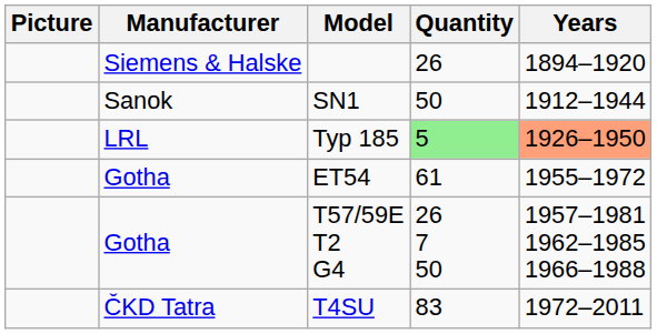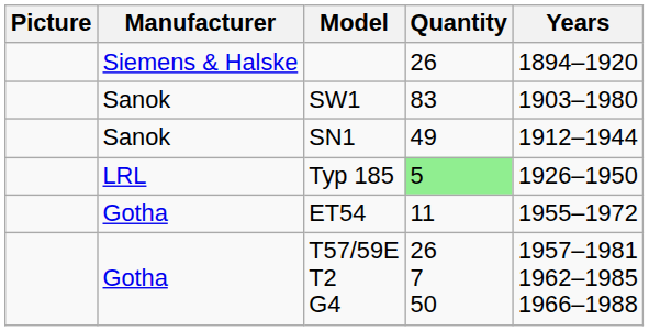 <table class="wikitable sortable">
 <tr>
 <th>Picture</th>
 <th>Manufacturer</th>
 <th>Model</th>
 <th>Quantity</th>
 <th>Years</th>
 </tr>
 <tr>
 <td></td>
 <td> <a href='#'>Siemens & Halske</a></td>
 <td></td>
 <td>26</td>
 <td>1894–1920</td>
 </tr>
 <tr>
 <td></td>
 <td> Sanok</td>
+<td>SW1</td>
+<td>83</td>
+<td>1903–1980</td>
+</tr>
+<tr>
+<td></td>
+<td> Sanok</td>
 <td>SN1</td>
-<td>50</td>
+<td>49</td>
 <td>1912–1944</td>
 </tr>
 <tr>
 <td></td>
 <td> <a href='#'>LRL</a></td>
 <td>Typ 185</td>
 <td style="background: lightgreen;">5</td>
-<td style="background: lightsalmon;">1926–1950</td>
+<td>1926–1950</td>
 </tr>
 <tr>
 <td></td>
 <td> <a href='#'>Gotha</a></td>
 <td>ET54</td>
-<td>61</td>
+<td>11</td>
 <td>1955–1972</td>
 </tr>
 <tr>
 <td></td>
 <td> <a href='#'>Gotha</a></td>
 <td>T57/59E<br>T2<br>G4</td>
 <td>26<br>7<br>50</td>
 <td>1957–1981<br>1962–1985<br>1966–1988</td>
 </tr>
-<tr>
-<td></td>
-<td> <a href='#'>ČKD Tatra</a></td>
-<td><a href='#'>T4SU</a></td>
-<td>83</td>
-<td>1972–2011</td>
-</tr>
 </table>
